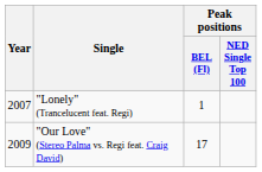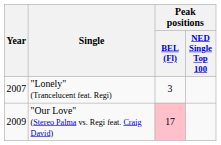 <table class="wikitable">
 <tr>
 <th align="center" rowspan="2" width="10">Year</th>
 <th align="center" rowspan="2" width="200">Single</th>
 <th align="center" colspan="2" width="20">Peak positions</th>
 </tr>
 <tr>
 <th scope="col" style="width:3em;font-size:90%;"><a href='#'>BEL <br>(Fl)</a><br></th>
 <th scope="col" style="width:3em;font-size:90%;"><a href='#'>NED<br>Single<br>Top 100</a><br></th>
 </tr>
 <tr>
 <td style="text-align:center;">2007</td>
 <td>"Lonely" <br><small>(Trancelucent feat. Regi)</small></td>
-<td style="text-align:center;">1</td>
+<td style="text-align:center;">3</td>
 <td style="text-align:center;"></td>
 </tr>
 <tr>
 <td style="text-align:center;">2009</td>
 <td>"Our Love" <br><small>(<a href='#'>Stereo Palma</a> vs. Regi feat. <a href='#'>Craig David</a>)</small></td>
-<td style="text-align:center;">17</td>
+<td style="background: pink; text-align:center;">17</td>
 <td style="text-align:center;"></td>
 </tr>
 </table>
